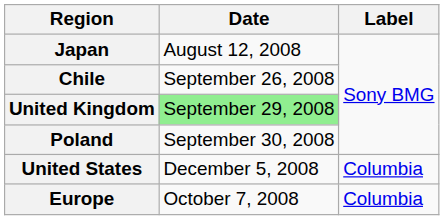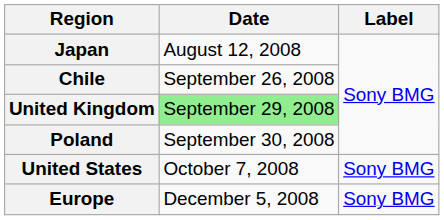 <table class="wikitable plainrowheaders">
 <tr>
 <th scope="col">Region</th>
 <th scope="col">Date</th>
 <th scope="col">Label</th>
 </tr>
 <tr>
 <th scope="row">Japan</th>
 <td>August 12, 2008</td>
 <td rowspan="4"><a href='#'>Sony BMG</a></td>
 </tr>
 <tr>
 <th scope="row">Chile</th>
 <td rowspan=>September 26, 2008</td>
 </tr>
 <tr>
 <th scope="row">United Kingdom</th>
 <td style="background: lightgreen;">September 29, 2008</td>
 </tr>
 <tr>
 <th scope="row">Poland</th>
 <td rowspan=>September 30, 2008</td>
 </tr>
 <tr>
 <th scope="row">United States</th>
-<td>December 5, 2008</td>
-<td><a href='#'>Columbia</a></td>
+<td>October 7, 2008</td>
+<td><a href='#'>Sony BMG</a></td>
 </tr>
 <tr>
 <th scope="row">Europe</th>
-<td>October 7, 2008</td>
-<td><a href='#'>Columbia</a></td>
+<td>December 5, 2008</td>
+<td><a href='#'>Sony BMG</a></td>
 </tr>
 </table>
